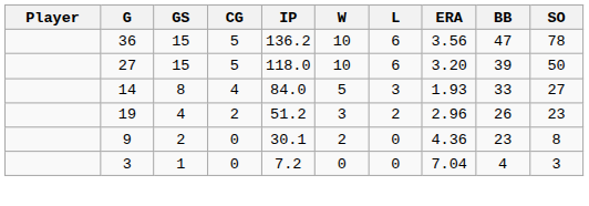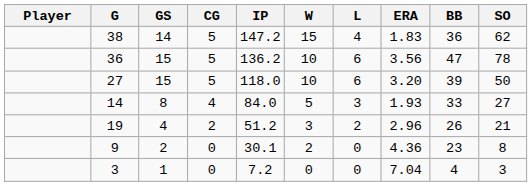 <table class="wikitable sortable">
 <tr>
 <th bgcolor="#DDDDFF" width="16%">Player</th>
 <th bgcolor="#DDDDFF" width="9%">G</th>
 <th bgcolor="#DDDDFF" width="9%">GS</th>
 <th bgcolor="#DDDDFF" width="9%">CG</th>
 <th bgcolor="#DDDDFF" width="9%">IP</th>
 <th bgcolor="#DDDDFF" width="9%">W</th>
 <th bgcolor="#DDDDFF" width="9%">L</th>
 <th bgcolor="#DDDDFF" width="9%">ERA</th>
 <th bgcolor="#DDDDFF" width="9%">BB</th>
 <th bgcolor="#DDDDFF" width="9%">SO</th>
+</tr>
+<tr align="center">
+<td></td>
+<td>38</td>
+<td>14</td>
+<td>5</td>
+<td>147.2</td>
+<td>15</td>
+<td>4</td>
+<td>1.83</td>
+<td>36</td>
+<td>62</td>
 </tr>
 <tr align="center">
 <td></td>
 <td>36</td>
 <td>15</td>
 <td>5</td>
 <td>136.2</td>
 <td>10</td>
 <td>6</td>
 <td>3.56</td>
 <td>47</td>
 <td>78</td>
 </tr>
 <tr align="center">
 <td></td>
 <td>27</td>
 <td>15</td>
 <td>5</td>
 <td>118.0</td>
 <td>10</td>
 <td>6</td>
 <td>3.20</td>
 <td>39</td>
 <td>50</td>
 </tr>
 <tr align="center">
 <td></td>
 <td>14</td>
 <td>8</td>
 <td>4</td>
 <td>84.0</td>
 <td>5</td>
 <td>3</td>
 <td>1.93</td>
 <td>33</td>
 <td>27</td>
 </tr>
 <tr align="center">
 <td></td>
 <td>19</td>
 <td>4</td>
 <td>2</td>
 <td>51.2</td>
 <td>3</td>
 <td>2</td>
 <td>2.96</td>
 <td>26</td>
-<td>23</td>
+<td>21</td>
 </tr>
 <tr align="center">
 <td></td>
 <td>9</td>
 <td>2</td>
 <td>0</td>
 <td>30.1</td>
 <td>2</td>
 <td>0</td>
 <td>4.36</td>
 <td>23</td>
 <td>8</td>
 </tr>
 <tr align="center">
 <td></td>
 <td>3</td>
 <td>1</td>
 <td>0</td>
 <td>7.2</td>
 <td>0</td>
 <td>0</td>
 <td>7.04</td>
 <td>4</td>
 <td>3</td>
 </tr>
 </table>
